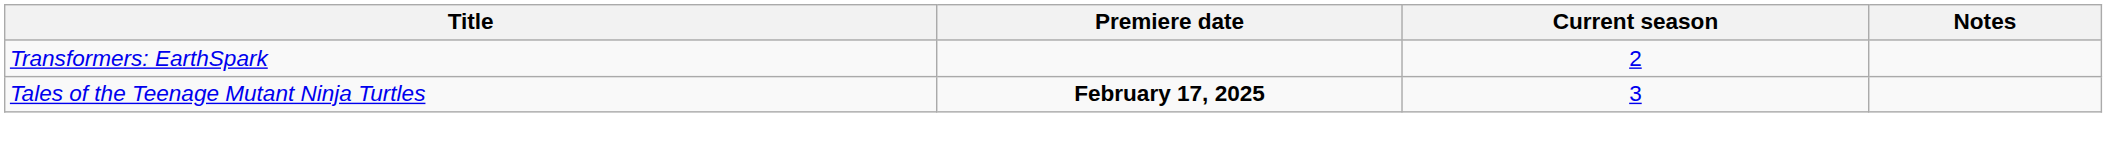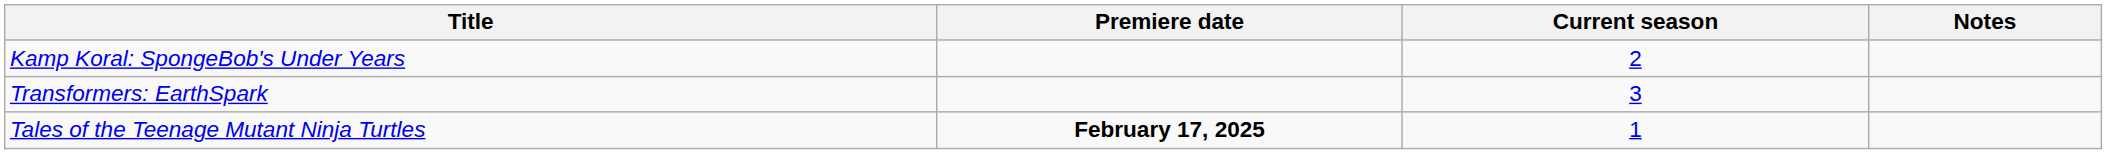 <table class="wikitable plainrowheaders sortable" style="width:75%;text-align:center;">
 <tr>
 <th scope="col" style="width:20%;">Title</th>
 <th scope="col" style="width:10%;">Premiere date</th>
 <th scope="col" style="width:10%;">Current season</th>
 <th class="unsortable" style="width:5%;">Notes</th>
 </tr>
 <tr>
-<td scope="row" style="text-align:left;"><em><a href='#'>Transformers: EarthSpark</a></em></td>
+<td scope="row" style="text-align:left;"><em><a href='#'>Kamp Koral: SpongeBob's Under Years</a></em></td>
 <td></td>
 <td><a href='#'>2</a></td>
 <td></td>
 </tr>
 <tr>
-<td scope="row" style="text-align:left;"><em><a href='#'>Tales of the Teenage Mutant Ninja Turtles</a></em></td>
-<td><strong>February 17, 2025</strong></td>
+<td scope="row" style="text-align:left;"><em><a href='#'>Transformers: EarthSpark</a></em></td>
+<td></td>
 <td><a href='#'>3</a></td>
 <td></td>
 </tr>
+<tr>
+<td scope="row" style="text-align:left;"><em><a href='#'>Tales of the Teenage Mutant Ninja Turtles</a></em></td>
+<td><strong>February 17, 2025</strong></td>
+<td><a href='#'>1</a></td>
+<td></td>
+</tr>
 </table>
